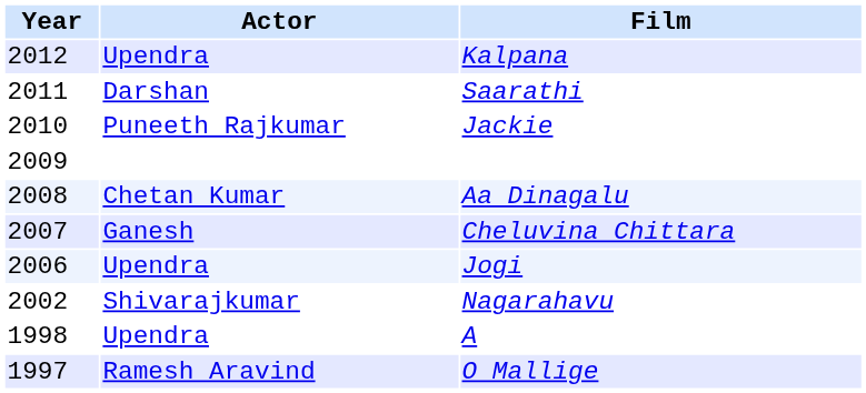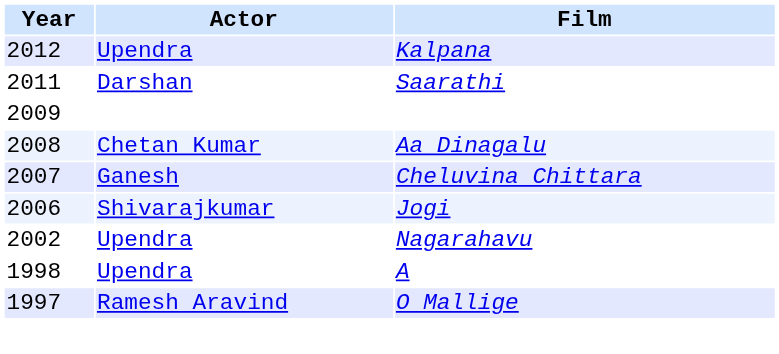 <table cellspacing="1" cellpadding="1" border="0" width="50%">
 <tr bgcolor="#d1e4fd">
 <th>Year</th>
 <th>Actor</th>
 <th>Film</th>
 </tr>
 <tr bgcolor="#e4e8ff">
 <td>2012</td>
 <td><a href='#'>Upendra</a></td>
 <td><em><a href='#'>Kalpana</a></em></td>
 </tr>
 <tr>
 <td>2011</td>
 <td><a href='#'>Darshan</a></td>
 <td><em><a href='#'>Saarathi</a></em></td>
-</tr>
-<tr>
-<td>2010</td>
-<td><a href='#'>Puneeth Rajkumar</a></td>
-<td><em><a href='#'>Jackie</a></em></td>
 </tr>
 <tr>
 <td>2009</td>
 <td></td>
 <td></td>
 </tr>
 <tr bgcolor=#edf3fe>
 <td>2008</td>
 <td><a href='#'>Chetan Kumar</a></td>
 <td><em><a href='#'>Aa Dinagalu</a></em></td>
 </tr>
 <tr bgcolor="#e4e8ff">
 <td>2007</td>
 <td><a href='#'>Ganesh</a></td>
 <td><em><a href='#'>Cheluvina Chittara</a></em></td>
 </tr>
 <tr bgcolor=#edf3fe>
 <td>2006</td>
-<td><a href='#'>Upendra</a></td>
+<td><a href='#'>Shivarajkumar</a></td>
 <td><em><a href='#'>Jogi</a></em></td>
 </tr>
 <tr>
 <td>2002</td>
-<td><a href='#'>Shivarajkumar</a></td>
+<td><a href='#'>Upendra</a></td>
 <td><em> <a href='#'>Nagarahavu</a></em></td>
 </tr>
 <tr>
 <td>1998</td>
 <td><a href='#'>Upendra</a></td>
 <td><em><a href='#'>A</a></em></td>
 </tr>
 <tr bgcolor="#e4e8ff">
 <td>1997</td>
 <td><a href='#'>Ramesh Aravind</a></td>
 <td><em><a href='#'>O Mallige</a></em></td>
 </tr>
 <tr>
 </tr>
 </table>
